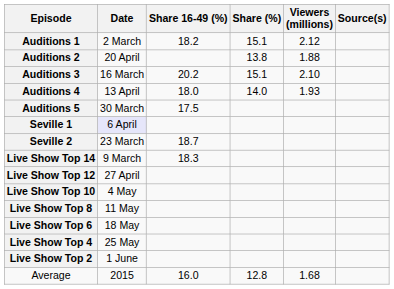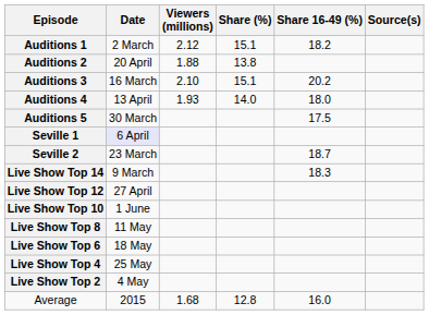 <table class="wikitable sortable" style="text-align:center">
 <tr>
 <th>Episode</th>
 <th>Date</th>
+<th>Viewers<br>(millions)</th>
+<th>Share (%)</th>
 <th>Share 16-49 (%)</th>
-<th>Share (%)</th>
-<th>Viewers<br>(millions)</th>
 <th>Source(s)</th>
 </tr>
 <tr>
 <th scope="row">Auditions 1</th>
 <td>2 March</td>
+<td>2.12</td>
+<td>15.1</td>
 <td>18.2</td>
-<td>15.1</td>
-<td>2.12</td>
 <td></td>
 </tr>
 <tr>
 <th scope="row">Auditions 2</th>
 <td>20 April</td>
+<td>1.88</td>
+<td>13.8</td>
 <td></td>
-<td>13.8</td>
-<td>1.88</td>
 <td></td>
 </tr>
 <tr>
 <th scope="row">Auditions 3</th>
 <td>16 March</td>
+<td>2.10</td>
+<td>15.1</td>
 <td>20.2</td>
-<td>15.1</td>
-<td>2.10</td>
 <td></td>
 </tr>
 <tr>
 <th scope="row">Auditions 4</th>
 <td>13 April</td>
+<td>1.93</td>
+<td>14.0</td>
 <td>18.0</td>
-<td>14.0</td>
-<td>1.93</td>
 <td></td>
 </tr>
 <tr>
 <th scope="row">Auditions 5</th>
 <td>30 March</td>
-<td>17.5</td>
 <td></td>
 <td></td>
+<td>17.5</td>
 <td></td>
 </tr>
 <tr>
 <th scope="row">Seville 1</th>
 <td style="background: lavender;">6 April</td>
 <td></td>
 <td></td>
 <td></td>
 <td></td>
 </tr>
 <tr>
 <th scope="row">Seville 2</th>
 <td>23 March</td>
-<td>18.7</td>
 <td></td>
 <td></td>
+<td>18.7</td>
 <td></td>
 </tr>
 <tr>
 <th scope="row">Live Show Top 14</th>
 <td>9 March</td>
-<td>18.3</td>
 <td></td>
 <td></td>
+<td>18.3</td>
 <td></td>
 </tr>
 <tr>
 <th scope="row">Live Show Top 12</th>
 <td>27 April</td>
 <td></td>
 <td></td>
 <td></td>
 <td></td>
 </tr>
 <tr>
 <th scope="row">Live Show Top 10</th>
-<td>4 May</td>
+<td>1 June</td>
 <td></td>
 <td></td>
 <td></td>
 <td></td>
 </tr>
 <tr>
 <th scope="row">Live Show Top 8</th>
 <td>11 May</td>
 <td></td>
 <td></td>
 <td></td>
 <td></td>
 </tr>
 <tr>
 <th scope="row">Live Show Top 6</th>
 <td>18 May</td>
 <td></td>
 <td></td>
 <td></td>
 <td></td>
 </tr>
 <tr>
 <th scope="row">Live Show Top 4</th>
 <td>25 May</td>
 <td></td>
 <td></td>
 <td></td>
 <td></td>
 </tr>
 <tr>
 <th scope="row">Live Show Top 2</th>
-<td>1 June</td>
+<td>4 May</td>
 <td></td>
 <td></td>
 <td></td>
 <td></td>
 </tr>
 <tr>
 <td>Average</td>
 <td>2015</td>
+<td>1.68</td>
+<td>12.8</td>
 <td>16.0</td>
-<td>12.8</td>
-<td>1.68</td>
 <td></td>
 </tr>
 </table>
